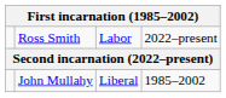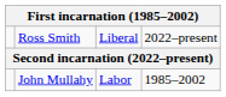 <table class="wikitable">
 <tr>
 <th colspan="4">First incarnation (1985–2002)</th>
 </tr>
 <tr>
 <td> </td>
 <td><a href='#'>Ross Smith</a></td>
-<td><a href='#'>Labor</a></td>
+<td><a href='#'>Liberal</a></td>
 <td>2022–present</td>
 </tr>
 <tr>
 <th colspan="4">Second incarnation (2022–present)</th>
 </tr>
 <tr>
 <td> </td>
 <td><a href='#'>John Mullahy</a></td>
-<td><a href='#'>Liberal</a></td>
+<td><a href='#'>Labor</a></td>
 <td>1985–2002</td>
 </tr>
 </table>
